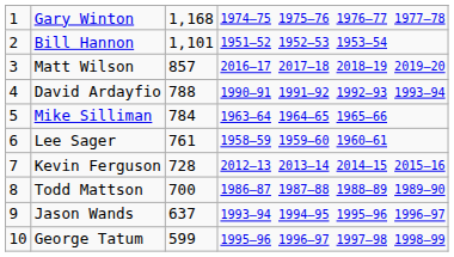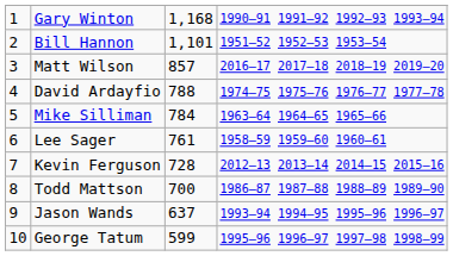 <table class="wikitable">
 <tr>
 </tr>
 <tr>
 <td>1</td>
 <td><a href='#'>Gary Winton</a></td>
 <td>1,168</td>
-<td style="font-size:80%;"><a href='#'>1974–75</a> <a href='#'>1975–76</a> <a href='#'>1976–77</a> <a href='#'>1977–78</a></td>
+<td style="font-size:80%;"><a href='#'>1990–91</a> <a href='#'>1991–92</a> <a href='#'>1992–93</a> <a href='#'>1993–94</a></td>
 </tr>
 <tr>
 <td>2</td>
 <td><a href='#'>Bill Hannon</a></td>
 <td>1,101</td>
 <td style="font-size:80%;"><a href='#'>1951–52</a> <a href='#'>1952–53</a> <a href='#'>1953–54</a></td>
 </tr>
 <tr>
 <td>3</td>
 <td>Matt Wilson</td>
 <td>857</td>
 <td style="font-size:80%;"><a href='#'>2016–17</a> <a href='#'>2017–18</a> <a href='#'>2018–19</a> <a href='#'>2019–20</a></td>
 </tr>
 <tr>
 <td>4</td>
 <td>David Ardayfio</td>
 <td>788</td>
-<td style="font-size:80%;"><a href='#'>1990–91</a> <a href='#'>1991–92</a> <a href='#'>1992–93</a> <a href='#'>1993–94</a></td>
+<td style="font-size:80%;"><a href='#'>1974–75</a> <a href='#'>1975–76</a> <a href='#'>1976–77</a> <a href='#'>1977–78</a></td>
 </tr>
 <tr>
 <td>5</td>
 <td><a href='#'>Mike Silliman</a></td>
 <td>784</td>
 <td style="font-size:80%;"><a href='#'>1963–64</a> <a href='#'>1964–65</a> <a href='#'>1965–66</a></td>
 </tr>
 <tr>
 <td>6</td>
 <td>Lee Sager</td>
 <td>761</td>
 <td style="font-size:80%;"><a href='#'>1958–59</a> <a href='#'>1959–60</a> <a href='#'>1960–61</a></td>
 </tr>
 <tr>
 <td>7</td>
 <td>Kevin Ferguson</td>
 <td>728</td>
 <td style="font-size:80%;"><a href='#'>2012–13</a> <a href='#'>2013–14</a> <a href='#'>2014–15</a> <a href='#'>2015–16</a></td>
 </tr>
 <tr>
 <td>8</td>
 <td>Todd Mattson</td>
 <td>700</td>
 <td style="font-size:80%;"><a href='#'>1986–87</a> <a href='#'>1987–88</a> <a href='#'>1988–89</a> <a href='#'>1989–90</a></td>
 </tr>
 <tr>
 <td>9</td>
 <td>Jason Wands</td>
 <td>637</td>
 <td style="font-size:80%;"><a href='#'>1993–94</a> <a href='#'>1994–95</a> <a href='#'>1995–96</a> <a href='#'>1996–97</a></td>
 </tr>
 <tr>
 <td>10</td>
 <td>George Tatum</td>
 <td>599</td>
 <td style="font-size:80%;"><a href='#'>1995–96</a> <a href='#'>1996–97</a> <a href='#'>1997–98</a> <a href='#'>1998–99</a></td>
 </tr>
 </table>
